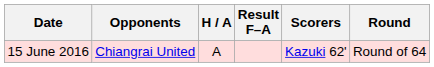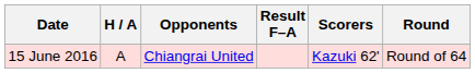 <table class="wikitable" style="text-align:center">
 <tr>
 <th>Date</th>
+<th>H / A</th>
 <th>Opponents</th>
-<th>H / A</th>
 <th>Result<br>F–A</th>
 <th>Scorers</th>
 <th>Round</th>
 </tr>
 <tr bgcolor="#ffdddd">
 <td>15 June 2016</td>
+<td>A</td>
 <td><a href='#'>Chiangrai United</a></td>
-<td>A</td>
 <td></td>
 <td><a href='#'>Kazuki</a>  62'</td>
 <td>Round of 64</td>
 </tr>
 </table>
